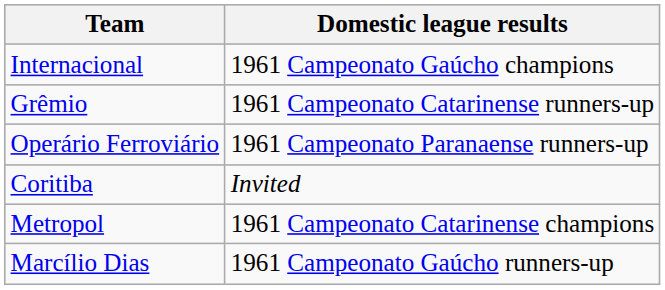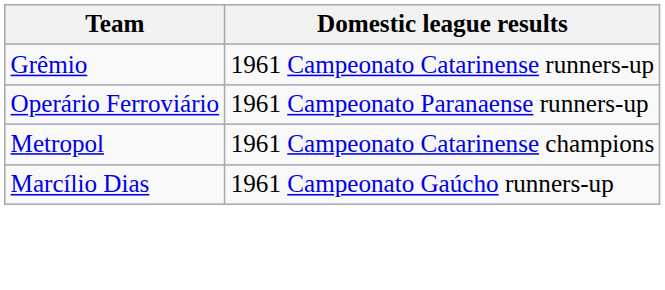 <table class= "wikitable">
 <tr>
 <th>Team</th>
 <th>Domestic league results</th>
-</tr>
-<tr>
-<td> <a href='#'>Internacional</a></td>
-<td>1961 <a href='#'>Campeonato Gaúcho</a> champions</td>
 </tr>
 <tr>
 <td> <a href='#'>Grêmio</a></td>
 <td>1961 <a href='#'>Campeonato Catarinense</a> runners-up</td>
 </tr>
 <tr>
 <td> <a href='#'>Operário Ferroviário</a></td>
 <td>1961 <a href='#'>Campeonato Paranaense</a> runners-up</td>
 </tr>
 <tr>
-<td> <a href='#'>Coritiba</a></td>
-<td><em>Invited</em></td>
-</tr>
-<tr>
 <td> <a href='#'>Metropol</a></td>
 <td>1961 <a href='#'>Campeonato Catarinense</a> champions</td>
 </tr>
 <tr>
 <td> <a href='#'>Marcílio Dias</a></td>
 <td>1961 <a href='#'>Campeonato Gaúcho</a> runners-up</td>
 </tr>
 </table>
